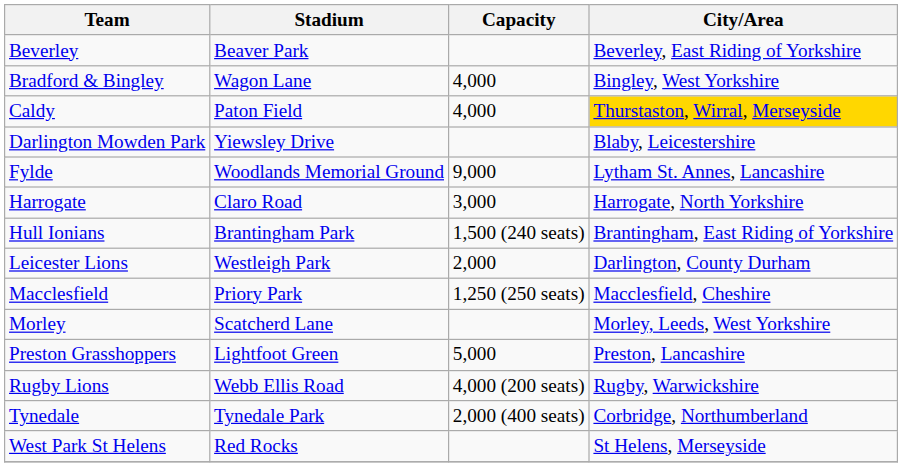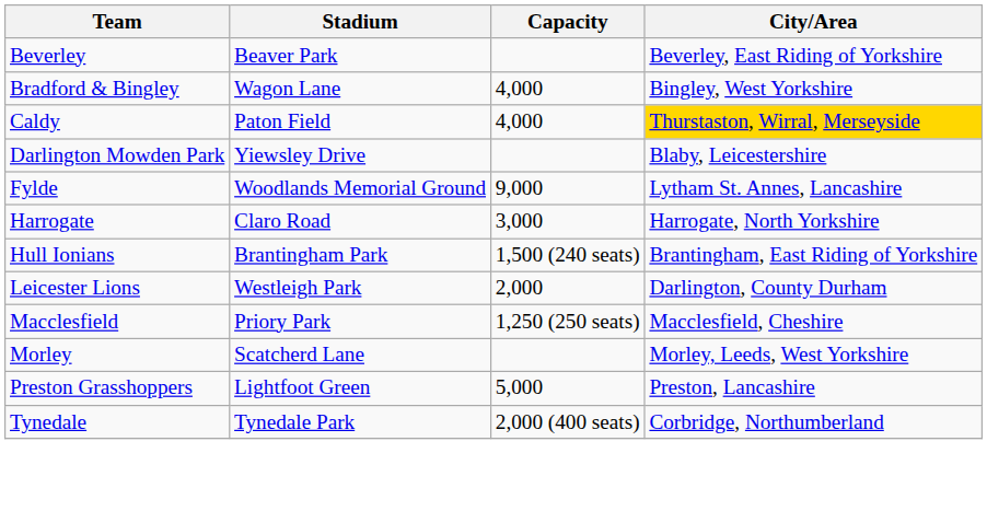 <table class="wikitable sortable">
 <tr>
 <th>Team</th>
 <th>Stadium</th>
 <th>Capacity</th>
 <th>City/Area</th>
 </tr>
 <tr>
 <td><a href='#'>Beverley</a></td>
 <td><a href='#'>Beaver Park</a></td>
 <td></td>
 <td><a href='#'>Beverley</a>, <a href='#'>East Riding of Yorkshire</a></td>
 </tr>
 <tr>
 <td><a href='#'>Bradford & Bingley</a></td>
 <td><a href='#'>Wagon Lane</a></td>
 <td>4,000</td>
 <td><a href='#'>Bingley</a>, <a href='#'>West Yorkshire</a></td>
 </tr>
 <tr>
 <td><a href='#'>Caldy</a></td>
 <td><a href='#'>Paton Field</a></td>
 <td>4,000</td>
 <td style="background: gold;"><a href='#'>Thurstaston</a>, <a href='#'>Wirral</a>, <a href='#'>Merseyside</a></td>
 </tr>
 <tr>
 <td><a href='#'>Darlington Mowden Park</a></td>
 <td><a href='#'>Yiewsley Drive</a></td>
 <td></td>
 <td><a href='#'>Blaby</a>, <a href='#'>Leicestershire</a></td>
 </tr>
 <tr>
 <td><a href='#'>Fylde</a></td>
 <td><a href='#'>Woodlands Memorial Ground</a></td>
 <td>9,000</td>
 <td><a href='#'>Lytham St. Annes</a>, <a href='#'>Lancashire</a></td>
 </tr>
 <tr>
 <td><a href='#'>Harrogate</a></td>
 <td><a href='#'>Claro Road</a></td>
 <td>3,000</td>
 <td><a href='#'>Harrogate</a>, <a href='#'>North Yorkshire</a></td>
 </tr>
 <tr>
 <td><a href='#'>Hull Ionians</a></td>
 <td><a href='#'>Brantingham Park</a></td>
 <td>1,500 (240 seats)</td>
 <td><a href='#'>Brantingham</a>, <a href='#'>East Riding of Yorkshire</a></td>
 </tr>
 <tr>
 <td><a href='#'>Leicester Lions</a></td>
 <td><a href='#'>Westleigh Park</a></td>
 <td>2,000</td>
 <td><a href='#'>Darlington</a>, <a href='#'>County Durham</a></td>
 </tr>
 <tr>
 <td><a href='#'>Macclesfield</a></td>
 <td><a href='#'>Priory Park</a></td>
 <td>1,250 (250 seats)</td>
 <td><a href='#'>Macclesfield</a>, <a href='#'>Cheshire</a></td>
 </tr>
 <tr>
 <td><a href='#'>Morley</a></td>
 <td><a href='#'>Scatcherd Lane</a></td>
 <td></td>
 <td><a href='#'>Morley, Leeds</a>, <a href='#'>West Yorkshire</a></td>
 </tr>
 <tr>
 <td><a href='#'>Preston Grasshoppers</a></td>
 <td><a href='#'>Lightfoot Green</a></td>
 <td>5,000</td>
 <td><a href='#'>Preston</a>, <a href='#'>Lancashire</a></td>
 </tr>
 <tr>
-<td><a href='#'>Rugby Lions</a></td>
-<td><a href='#'>Webb Ellis Road</a></td>
-<td>4,000 (200 seats)</td>
-<td><a href='#'>Rugby</a>, <a href='#'>Warwickshire</a></td>
-</tr>
-<tr>
 <td><a href='#'>Tynedale</a></td>
 <td><a href='#'>Tynedale Park</a></td>
 <td>2,000 (400 seats)</td>
 <td><a href='#'>Corbridge</a>, <a href='#'>Northumberland</a></td>
 </tr>
 <tr>
-<td><a href='#'>West Park St Helens</a></td>
-<td><a href='#'>Red Rocks</a></td>
-<td></td>
-<td><a href='#'>St Helens</a>, <a href='#'>Merseyside</a></td>
-</tr>
-<tr>
 </tr>
 </table>
